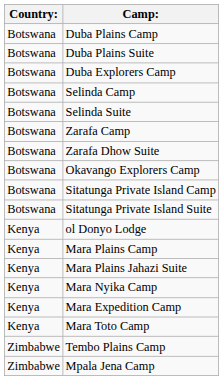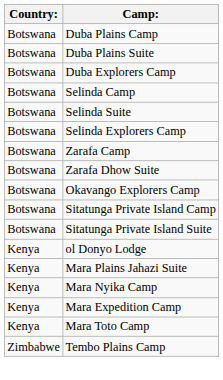 <table class="wikitable">
 <tr>
 <th>Country:</th>
 <th>Camp:</th>
 </tr>
 <tr>
 <td>Botswana</td>
 <td>Duba Plains Camp</td>
 </tr>
 <tr>
 <td>Botswana</td>
 <td>Duba Plains Suite</td>
 </tr>
 <tr>
 <td>Botswana</td>
 <td>Duba Explorers Camp</td>
 </tr>
 <tr>
 <td>Botswana</td>
 <td>Selinda Camp</td>
 </tr>
 <tr>
 <td>Botswana</td>
 <td>Selinda Suite</td>
 </tr>
 <tr>
 <td>Botswana</td>
+<td>Selinda Explorers Camp</td>
+</tr>
+<tr>
+<td>Botswana</td>
 <td>Zarafa Camp</td>
 </tr>
 <tr>
 <td>Botswana</td>
 <td>Zarafa Dhow Suite</td>
 </tr>
 <tr>
 <td>Botswana</td>
 <td>Okavango Explorers Camp</td>
 </tr>
 <tr>
 <td>Botswana</td>
 <td>Sitatunga Private Island Camp</td>
 </tr>
 <tr>
 <td>Botswana</td>
 <td>Sitatunga Private Island Suite</td>
 </tr>
 <tr>
 <td>Kenya</td>
 <td>ol Donyo Lodge</td>
 </tr>
 <tr>
 <td>Kenya</td>
-<td>Mara Plains Camp</td>
-</tr>
-<tr>
-<td>Kenya</td>
 <td>Mara Plains Jahazi Suite</td>
 </tr>
 <tr>
 <td>Kenya</td>
 <td>Mara Nyika Camp</td>
 </tr>
 <tr>
 <td>Kenya</td>
 <td>Mara Expedition Camp</td>
 </tr>
 <tr>
 <td>Kenya</td>
 <td>Mara Toto Camp</td>
 </tr>
 <tr>
 <td>Zimbabwe</td>
 <td>Tembo Plains Camp</td>
 </tr>
-<tr>
-<td>Zimbabwe</td>
-<td>Mpala Jena Camp</td>
-</tr>
 </table>
